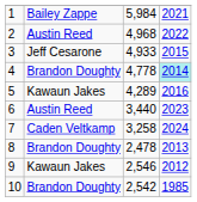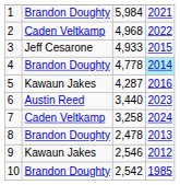 <table class="wikitable">
 <tr>
 </tr>
 <tr>
 <td>1</td>
-<td><a href='#'>Bailey Zappe</a></td>
+<td><a href='#'>Brandon Doughty</a></td>
 <td><abbr>5,984</abbr></td>
 <td><a href='#'>2021</a></td>
 </tr>
 <tr>
 <td>2</td>
-<td><a href='#'>Austin Reed</a></td>
+<td><a href='#'>Caden Veltkamp</a></td>
 <td><abbr>4,968</abbr></td>
 <td><a href='#'>2022</a></td>
 </tr>
 <tr>
 <td>3</td>
 <td>Jeff Cesarone</td>
 <td><abbr>4,933</abbr></td>
 <td><a href='#'>2015</a></td>
 </tr>
 <tr>
 <td>4</td>
 <td><a href='#'>Brandon Doughty</a></td>
 <td><abbr>4,778</abbr></td>
 <td style="background: paleturquoise;"><a href='#'>2014</a></td>
 </tr>
 <tr>
 <td>5</td>
 <td>Kawaun Jakes</td>
-<td><abbr>4,289</abbr></td>
+<td><abbr>4,287</abbr></td>
 <td><a href='#'>2016</a></td>
 </tr>
 <tr>
 <td>6</td>
 <td><a href='#'>Austin Reed</a></td>
 <td><abbr>3,440</abbr></td>
 <td><a href='#'>2023</a></td>
 </tr>
 <tr>
 <td>7</td>
 <td><a href='#'>Caden Veltkamp</a></td>
 <td><abbr>3,258</abbr></td>
 <td><a href='#'>2024</a></td>
 </tr>
 <tr>
 <td>8</td>
 <td><a href='#'>Brandon Doughty</a></td>
 <td><abbr>2,478</abbr></td>
 <td><a href='#'>2013</a></td>
 </tr>
 <tr>
 <td>9</td>
 <td>Kawaun Jakes</td>
 <td><abbr>2,546</abbr></td>
 <td><a href='#'>2012</a></td>
 </tr>
 <tr>
 <td>10</td>
 <td><a href='#'>Brandon Doughty</a></td>
 <td><abbr>2,542</abbr></td>
 <td><a href='#'>1985</a></td>
 </tr>
 </table>
